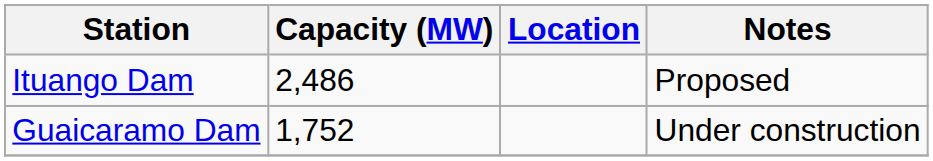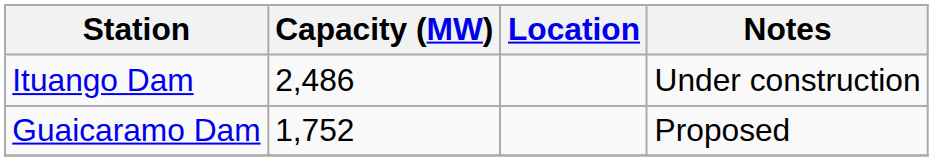 <table class="wikitable sortable">
 <tr>
 <th>Station</th>
 <th>Capacity (<a href='#'>MW</a>)</th>
 <th><a href='#'>Location</a></th>
 <th>Notes</th>
 </tr>
 <tr>
 <td><a href='#'>Ituango Dam</a></td>
 <td>2,486</td>
 <td> </td>
-<td>Proposed</td>
+<td>Under construction</td>
 </tr>
 <tr>
 <td><a href='#'>Guaicaramo Dam</a></td>
 <td>1,752</td>
 <td> </td>
-<td>Under construction</td>
+<td>Proposed</td>
 </tr>
 <tr>
 </tr>
 </table>
